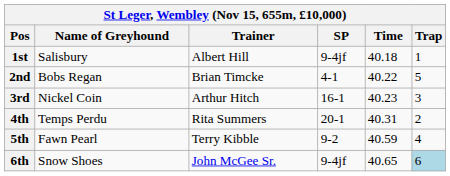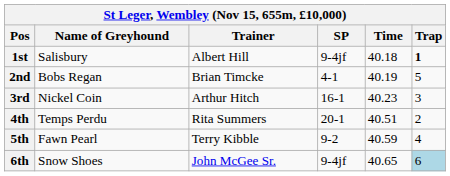 <table class="wikitable">
 <tr>
 <th colspan="6"><a href='#'>St Leger</a>, <a href='#'>Wembley</a> (Nov 15, 655m, £10,000)</th>
 </tr>
 <tr>
 <th width=30>Pos</th>
 <th width=180>Name of Greyhound</th>
 <th width=150>Trainer</th>
 <th width=50>SP</th>
 <th width=50>Time</th>
 <th width=30>Trap</th>
 </tr>
 <tr>
 <th>1st</th>
 <td>Salisbury</td>
 <td>Albert Hill</td>
 <td>9-4jf</td>
 <td>40.18</td>
-<td>1</td>
+<td><strong>1</strong></td>
 </tr>
 <tr>
 <th>2nd</th>
 <td>Bobs Regan</td>
 <td>Brian Timcke</td>
 <td>4-1</td>
-<td>40.22</td>
+<td>40.19</td>
 <td>5</td>
 </tr>
 <tr>
 <th>3rd</th>
 <td>Nickel Coin</td>
 <td>Arthur Hitch</td>
 <td>16-1</td>
 <td>40.23</td>
 <td>3</td>
 </tr>
 <tr>
 <th>4th</th>
 <td>Temps Perdu</td>
 <td>Rita Summers</td>
 <td>20-1</td>
-<td>40.31</td>
+<td>40.51</td>
 <td>2</td>
 </tr>
 <tr>
 <th>5th</th>
 <td>Fawn Pearl</td>
 <td>Terry Kibble</td>
 <td>9-2</td>
 <td>40.59</td>
 <td>4</td>
 </tr>
 <tr>
 <th>6th</th>
 <td>Snow Shoes</td>
 <td><a href='#'>John McGee Sr.</a></td>
 <td>9-4jf</td>
 <td>40.65</td>
 <td style="background: lightblue;">6</td>
 </tr>
 </table>
